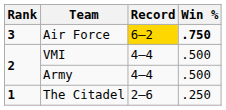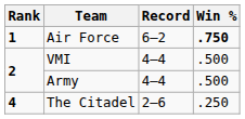 <table class="wikitable">
 <tr>
 <th>Rank</th>
 <th>Team</th>
 <th>Record</th>
 <th>Win %</th>
 </tr>
 <tr>
-<td><strong>3</strong></td>
+<td><strong>1</strong></td>
 <td>Air Force</td>
-<td style="background: gold;">6–2</td>
+<td>6–2</td>
 <td><strong>.750</strong></td>
 </tr>
 <tr>
 <td rowspan=2><strong>2</strong></td>
 <td>VMI</td>
 <td>4–4</td>
 <td>.500</td>
 </tr>
 <tr>
 <td>Army</td>
 <td>4–4</td>
 <td>.500</td>
 </tr>
 <tr>
-<td><strong>1</strong></td>
+<td><strong>4</strong></td>
 <td>The Citadel</td>
 <td>2–6</td>
 <td>.250</td>
 </tr>
 </table>
